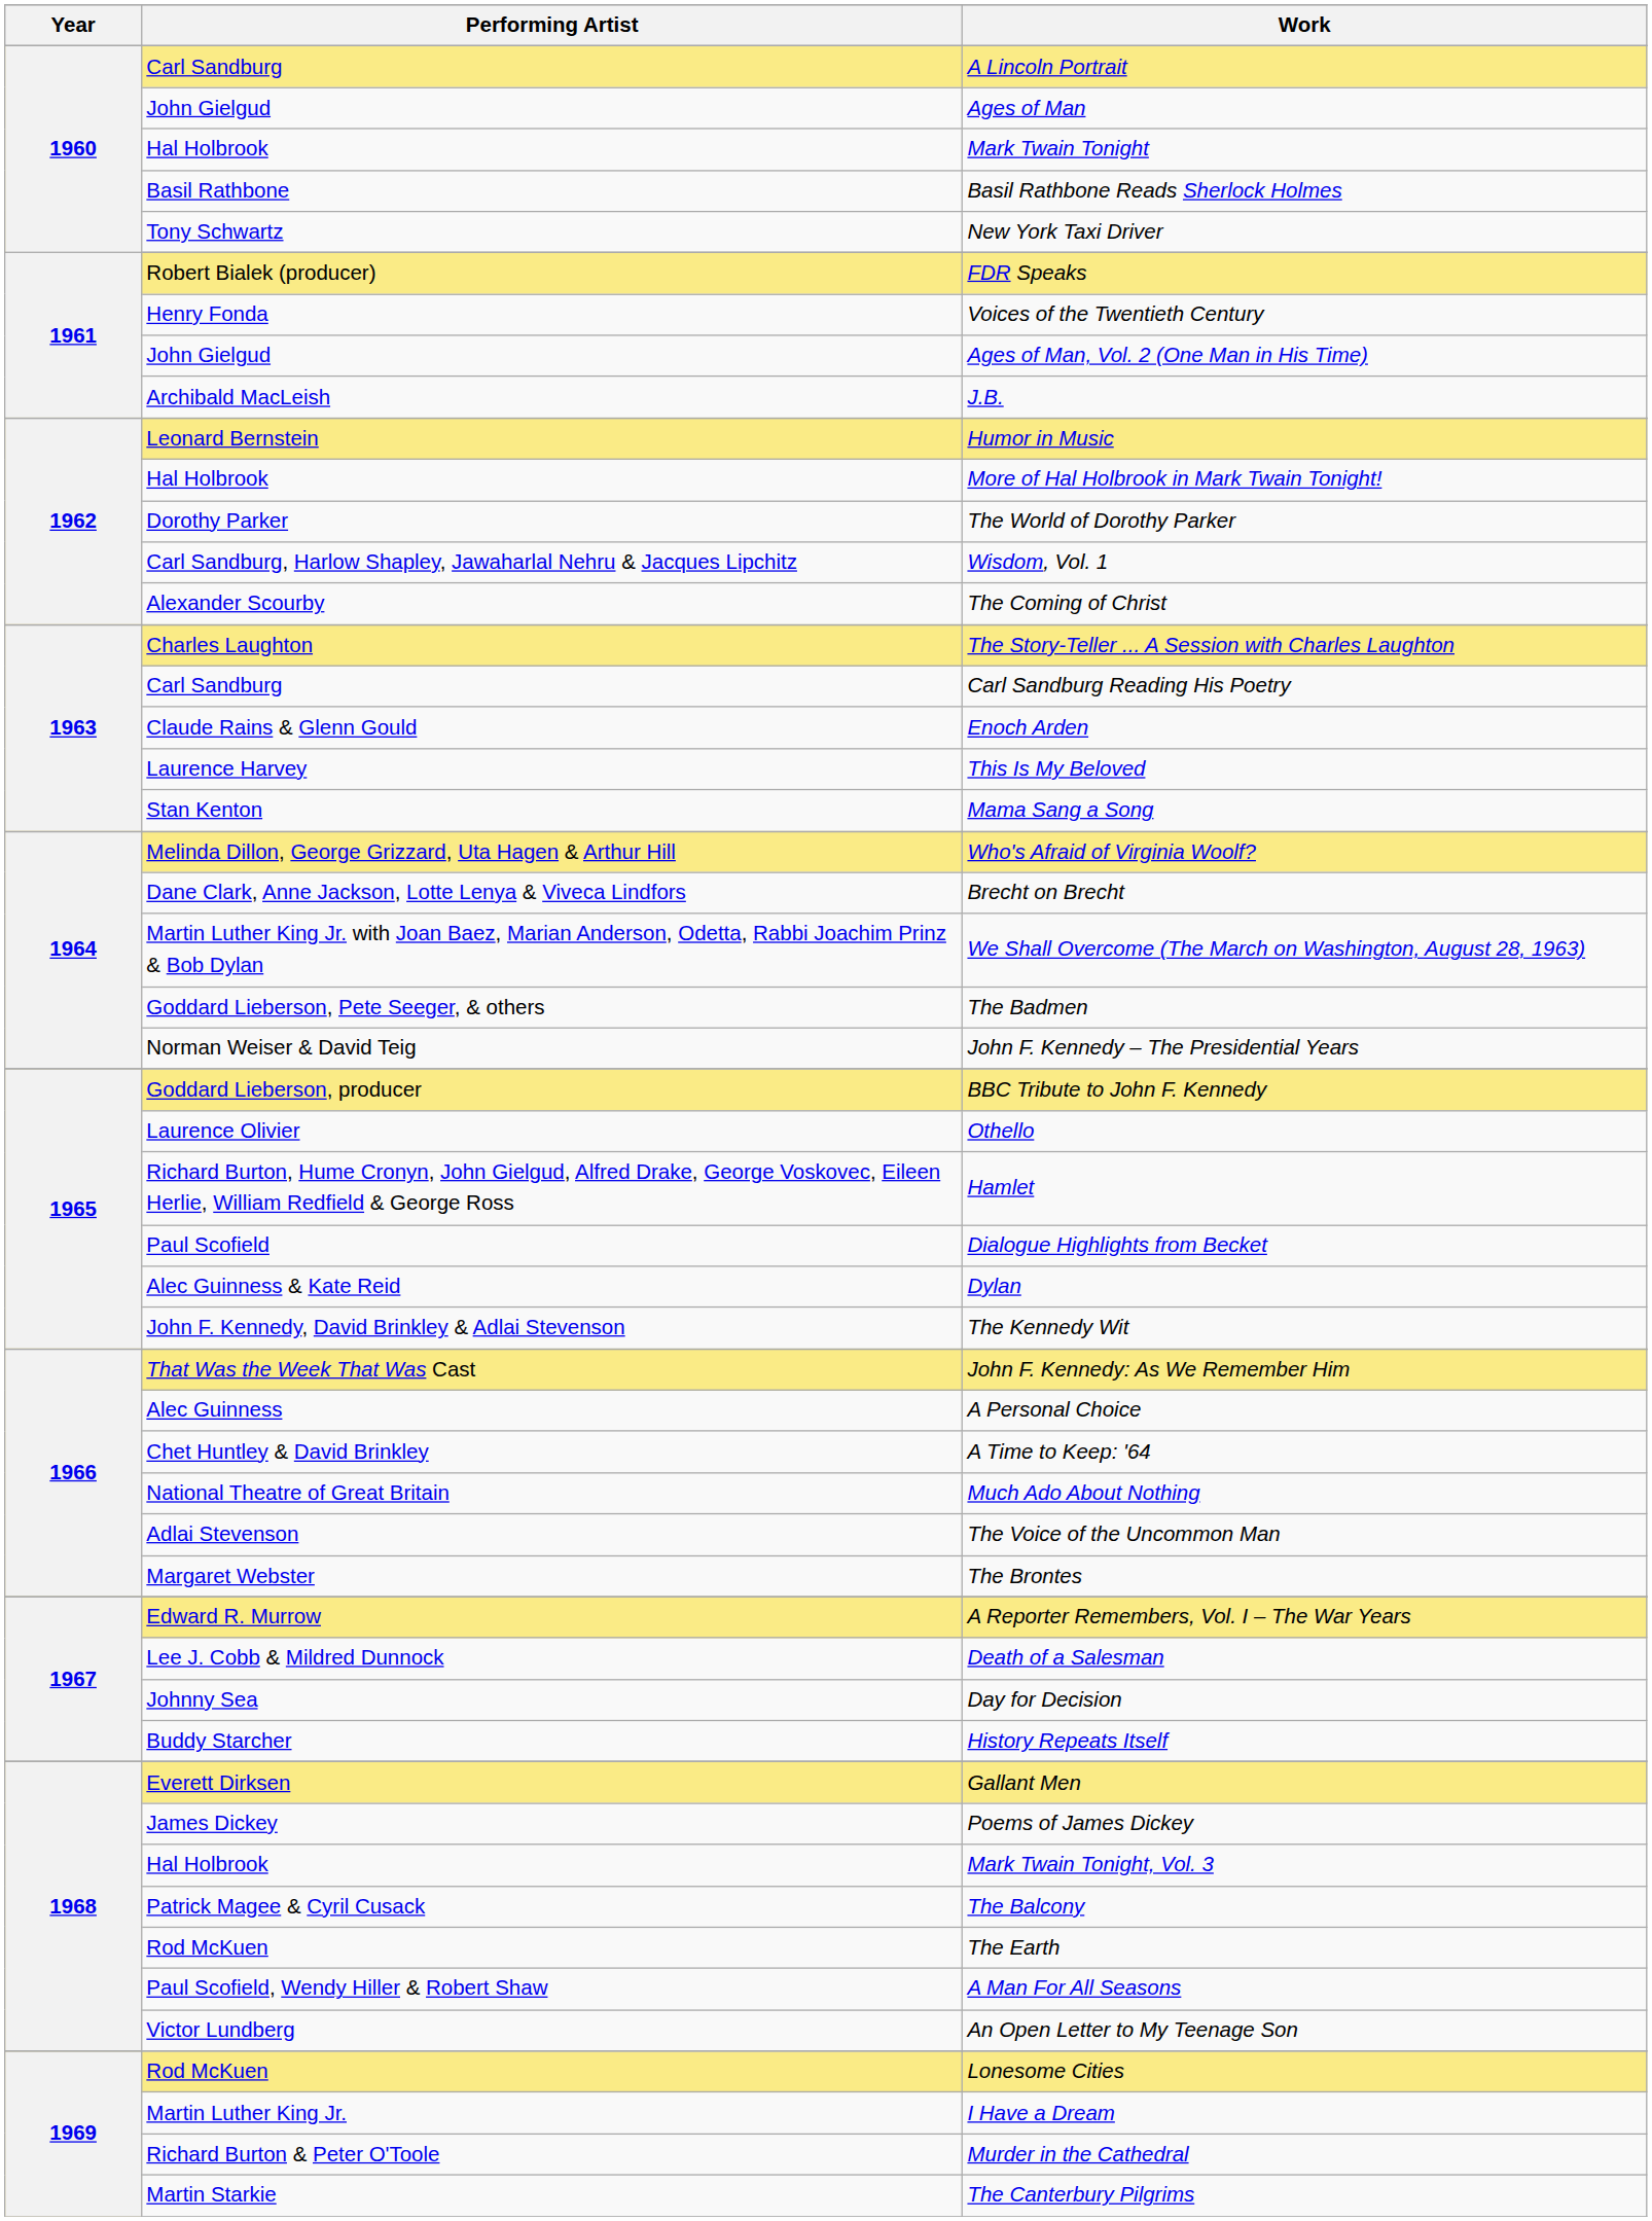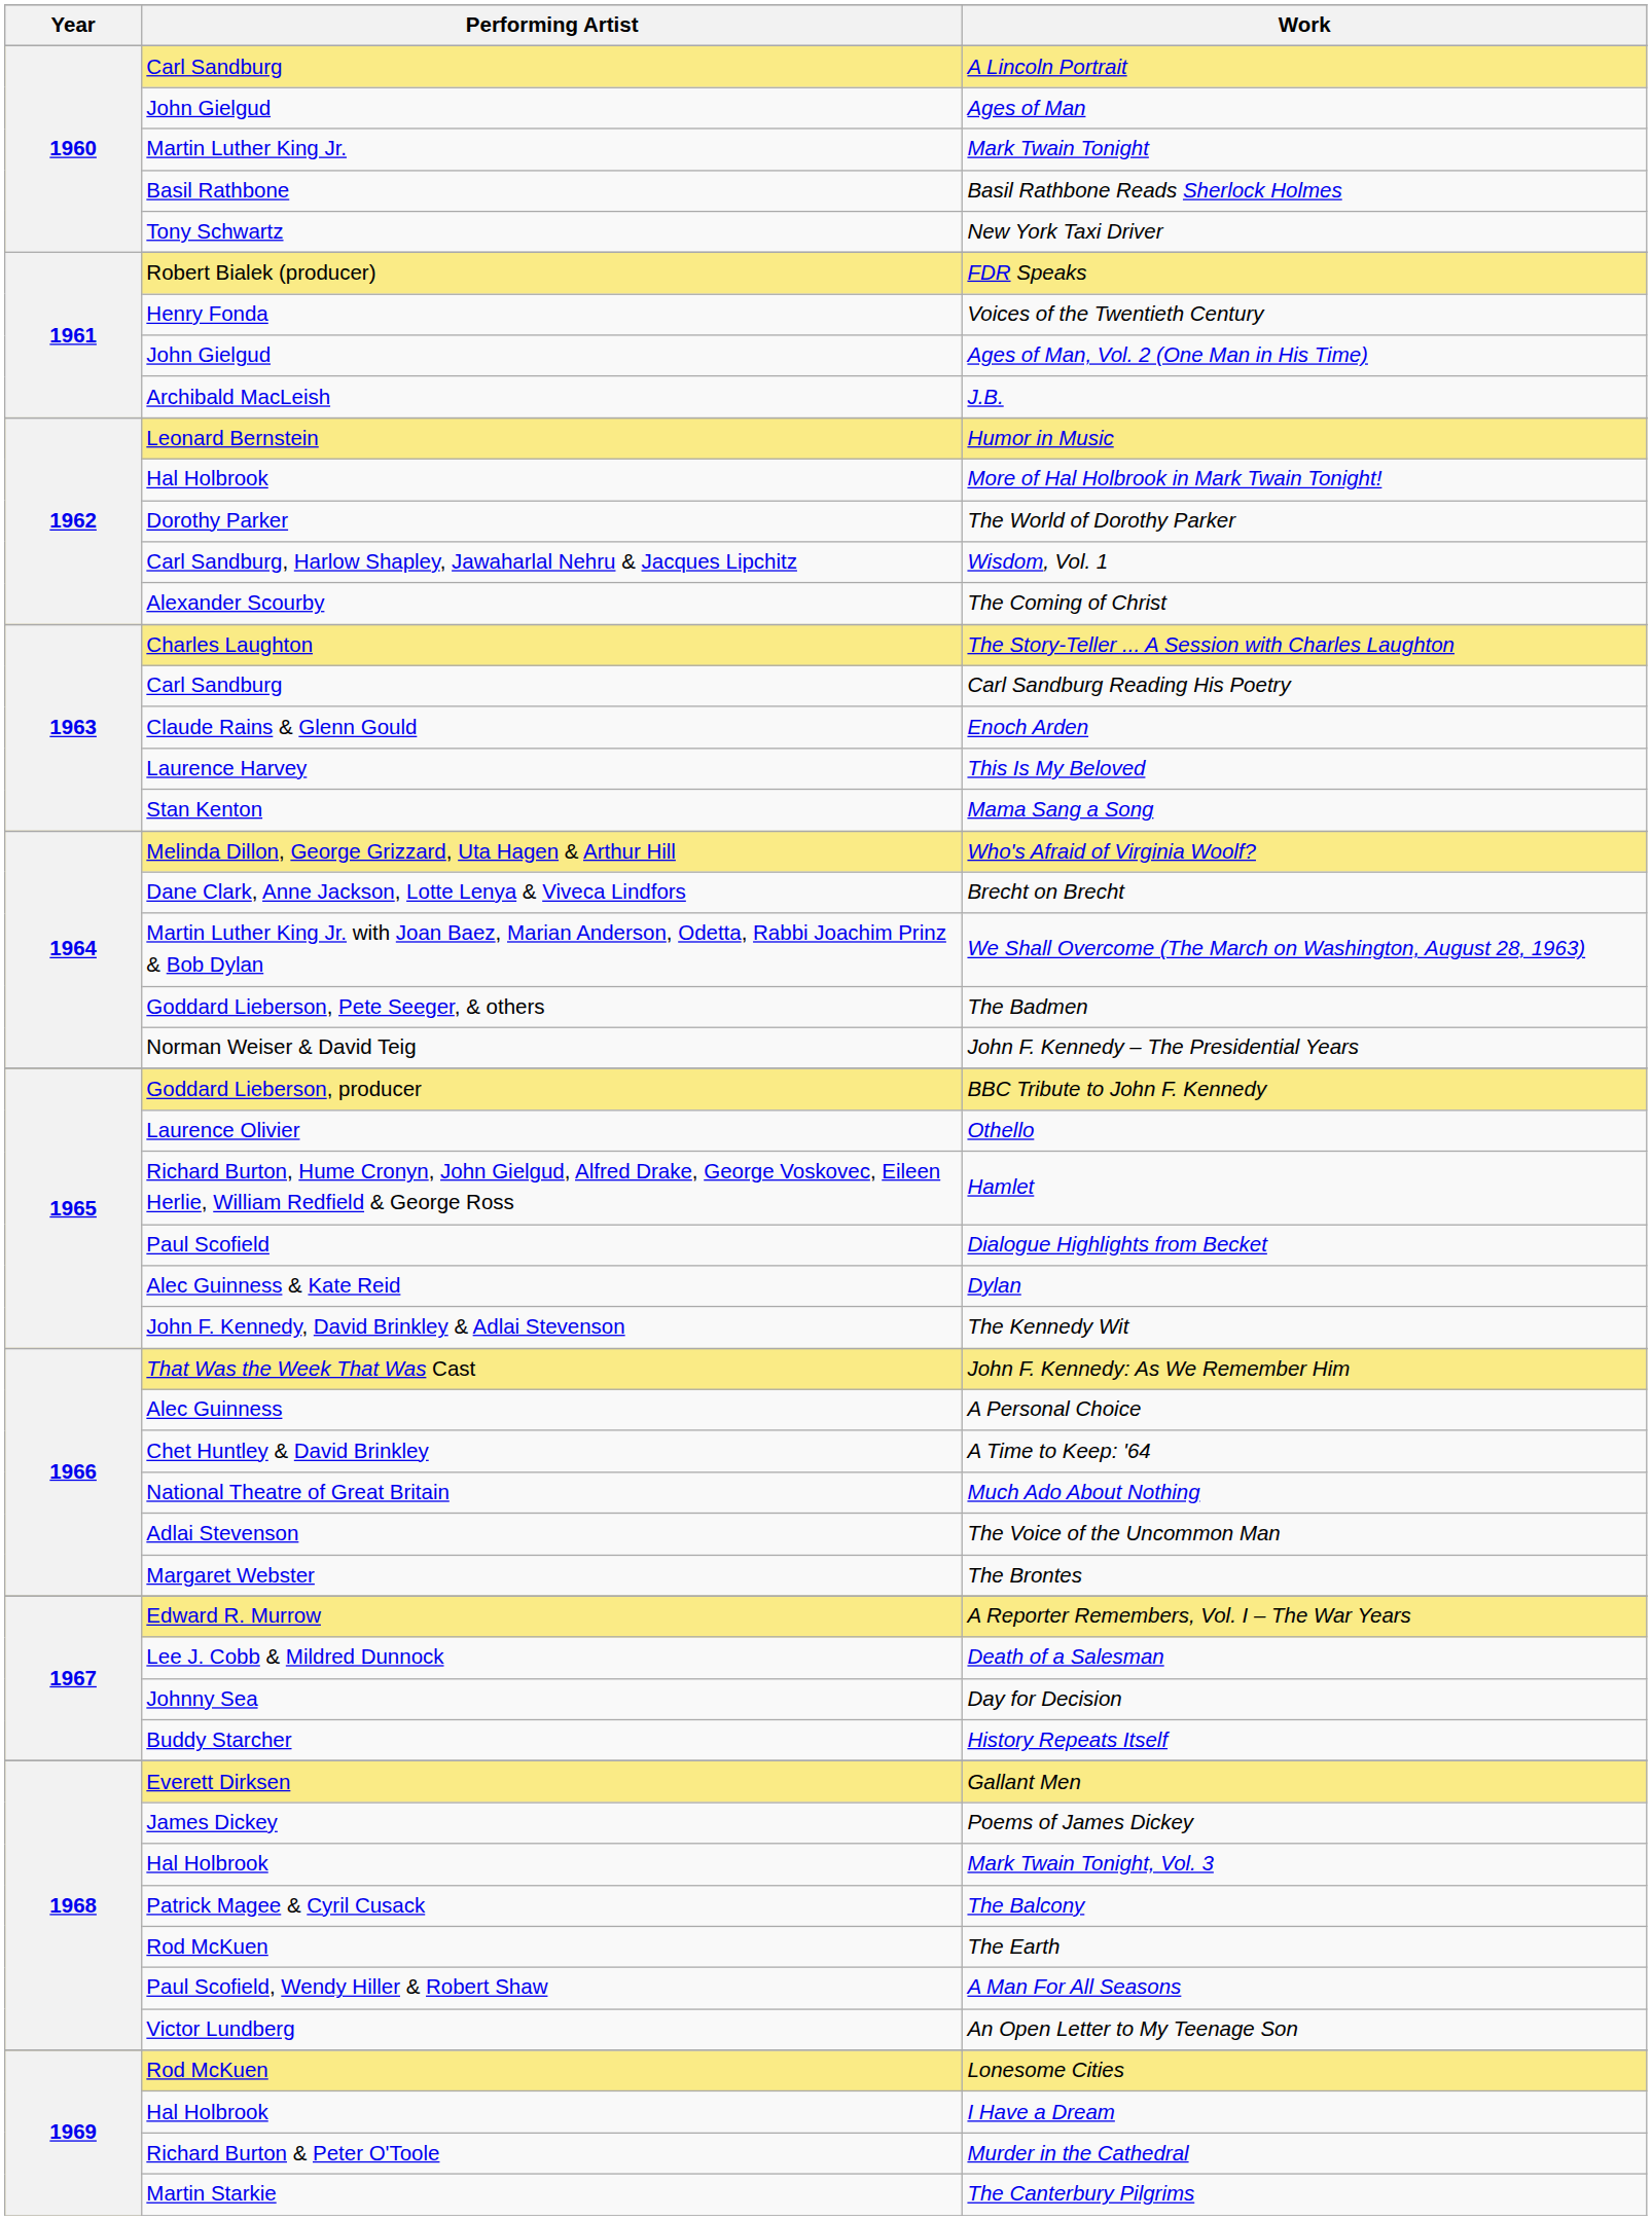 <table class="wikitable" style="font-size:1.00em; line-height:1.5em;">
 <tr bgcolor="#bebebe">
 </tr>
 <tr bgcolor="#bebebe">
 <th width="5%">Year</th>
 <th width="30%">Performing Artist</th>
 <th width="25%">Work</th>
 </tr>
 <tr>
 </tr>
 <tr style="background:#FAEB86;">
 <th rowspan=5, style="text-align:center;"><a href='#'>1960</a> <br></th>
 <td><a href='#'>Carl Sandburg</a></td>
 <td><em><a href='#'>A Lincoln Portrait</a></em></td>
 </tr>
 <tr>
 <td><a href='#'>John Gielgud</a></td>
 <td><em><a href='#'>Ages of Man</a></em></td>
 </tr>
 <tr>
-<td><a href='#'>Hal Holbrook</a></td>
+<td><a href='#'>Martin Luther King Jr.</a></td>
 <td><em><a href='#'>Mark Twain Tonight</a></em></td>
 </tr>
 <tr>
 <td><a href='#'>Basil Rathbone</a></td>
 <td><em>Basil Rathbone Reads <a href='#'>Sherlock Holmes</a></em></td>
 </tr>
 <tr>
 <td><a href='#'>Tony Schwartz</a></td>
 <td><em>New York Taxi Driver</em></td>
 </tr>
 <tr>
 <th rowspan=5, style="text-align:center;"><a href='#'>1961</a> <br></th>
 </tr>
 <tr style="background:#FAEB86;">
 <td>Robert Bialek (producer)</td>
 <td><em><a href='#'>FDR</a> Speaks</em></td>
 </tr>
 <tr>
 <td><a href='#'>Henry Fonda</a></td>
 <td><em>Voices of the Twentieth Century</em></td>
 </tr>
 <tr>
 <td><a href='#'>John Gielgud</a></td>
 <td><em><a href='#'>Ages of Man, Vol. 2 (One Man in His Time)</a></em></td>
 </tr>
 <tr>
 <td><a href='#'>Archibald MacLeish</a></td>
 <td><em><a href='#'>J.B.</a></em></td>
 </tr>
 <tr>
 </tr>
 <tr style="background:#FAEB86;">
 <th rowspan=5, style="text-align:center;"><a href='#'>1962</a> <br></th>
 <td><a href='#'>Leonard Bernstein</a></td>
 <td><em><a href='#'>Humor in Music</a></em></td>
 </tr>
 <tr>
 <td><a href='#'>Hal Holbrook</a></td>
 <td><em><a href='#'>More of Hal Holbrook in Mark Twain Tonight!</a></em></td>
 </tr>
 <tr>
 <td><a href='#'>Dorothy Parker</a></td>
 <td><em>The World of Dorothy Parker</em></td>
 </tr>
 <tr>
 <td><a href='#'>Carl Sandburg</a>, <a href='#'>Harlow Shapley</a>, <a href='#'>Jawaharlal Nehru</a> & <a href='#'>Jacques Lipchitz</a></td>
 <td><em><a href='#'>Wisdom</a>, Vol. 1</em></td>
 </tr>
 <tr>
 <td><a href='#'>Alexander Scourby</a></td>
 <td><em>The Coming of Christ</em></td>
 </tr>
 <tr>
 </tr>
 <tr style="background:#FAEB86;">
 <th rowspan=5, style="text-align:center;"><a href='#'>1963</a> <br></th>
 <td><a href='#'>Charles Laughton</a></td>
 <td><em><a href='#'>The Story-Teller ... A Session with Charles Laughton</a></em></td>
 </tr>
 <tr>
 <td><a href='#'>Carl Sandburg</a></td>
 <td><em>Carl Sandburg Reading His Poetry</em></td>
 </tr>
 <tr>
 <td><a href='#'>Claude Rains</a> & <a href='#'>Glenn Gould</a></td>
 <td><em><a href='#'>Enoch Arden</a></em></td>
 </tr>
 <tr>
 <td><a href='#'>Laurence Harvey</a></td>
 <td><em><a href='#'>This Is My Beloved</a></em></td>
 </tr>
 <tr>
 <td><a href='#'>Stan Kenton</a></td>
 <td><em><a href='#'>Mama Sang a Song</a></em></td>
 </tr>
 <tr>
 </tr>
 <tr style="background:#FAEB86;">
 <th rowspan=5, style="text-align:center;"><a href='#'>1964</a> <br></th>
 <td><a href='#'>Melinda Dillon</a>, <a href='#'>George Grizzard</a>, <a href='#'>Uta Hagen</a> & <a href='#'>Arthur Hill</a></td>
 <td><em><a href='#'>Who's Afraid of Virginia Woolf?</a></em></td>
 </tr>
 <tr>
 <td><a href='#'>Dane Clark</a>, <a href='#'>Anne Jackson</a>, <a href='#'>Lotte Lenya</a> & <a href='#'>Viveca Lindfors</a></td>
 <td><em>Brecht on Brecht</em></td>
 </tr>
 <tr>
 <td><a href='#'>Martin Luther King Jr.</a> with <a href='#'>Joan Baez</a>, <a href='#'>Marian Anderson</a>, <a href='#'>Odetta</a>, <a href='#'>Rabbi Joachim Prinz</a> & <a href='#'>Bob Dylan</a></td>
 <td><em><a href='#'>We Shall Overcome (The March on Washington, August 28, 1963)</a></em></td>
 </tr>
 <tr>
 <td><a href='#'>Goddard Lieberson</a>, <a href='#'>Pete Seeger</a>, & others</td>
 <td><em>The Badmen</em></td>
 </tr>
 <tr>
 <td>Norman Weiser & David Teig</td>
 <td><em>John F. Kennedy – The Presidential Years</em></td>
 </tr>
 <tr>
 </tr>
 <tr style="background:#FAEB86;">
 <th rowspan=6, style="text-align:center;"><a href='#'>1965</a> <br></th>
 <td><a href='#'>Goddard Lieberson</a>, producer</td>
 <td><em>BBC Tribute to John F. Kennedy</em></td>
 </tr>
 <tr>
 <td><a href='#'>Laurence Olivier</a></td>
 <td><em><a href='#'>Othello</a></em></td>
 </tr>
 <tr>
 <td><a href='#'>Richard Burton</a>, <a href='#'>Hume Cronyn</a>, <a href='#'>John Gielgud</a>, <a href='#'>Alfred Drake</a>, <a href='#'>George Voskovec</a>, <a href='#'>Eileen Herlie</a>, <a href='#'>William Redfield</a> & George Ross</td>
 <td><em><a href='#'>Hamlet</a></em></td>
 </tr>
 <tr>
 <td><a href='#'>Paul Scofield</a></td>
 <td><em><a href='#'>Dialogue Highlights from Becket</a></em></td>
 </tr>
 <tr>
 <td><a href='#'>Alec Guinness</a> & <a href='#'>Kate Reid</a></td>
 <td><em><a href='#'>Dylan</a></em></td>
 </tr>
 <tr>
 <td><a href='#'>John F. Kennedy</a>, <a href='#'>David Brinkley</a> & <a href='#'>Adlai Stevenson</a></td>
 <td><em>The Kennedy Wit</em></td>
 </tr>
 <tr>
 </tr>
 <tr style="background:#FAEB86;">
 <th rowspan=6, style="text-align:center;"><a href='#'>1966</a> <br></th>
 <td><em><a href='#'>That Was the Week That Was</a></em> Cast</td>
 <td><em>John F. Kennedy: As We Remember Him</em></td>
 </tr>
 <tr>
 <td><a href='#'>Alec Guinness</a></td>
 <td><em>A Personal Choice</em></td>
 </tr>
 <tr>
 <td><a href='#'>Chet Huntley</a> & <a href='#'>David Brinkley</a></td>
 <td><em>A Time to Keep: '64</em></td>
 </tr>
 <tr>
 <td><a href='#'>National Theatre of Great Britain</a></td>
 <td><em><a href='#'>Much Ado About Nothing</a></em></td>
 </tr>
 <tr>
 <td><a href='#'>Adlai Stevenson</a></td>
 <td><em>The Voice of the Uncommon Man</em></td>
 </tr>
 <tr>
 <td><a href='#'>Margaret Webster</a></td>
 <td><em>The Brontes</em></td>
 </tr>
 <tr>
 </tr>
 <tr style="background:#FAEB86;">
 <th rowspan=4, style="text-align:center;"><a href='#'>1967</a> <br></th>
 <td><a href='#'>Edward R. Murrow</a></td>
 <td><em>A Reporter Remembers, Vol. I – The War Years</em></td>
 </tr>
 <tr>
 <td><a href='#'>Lee J. Cobb</a> & <a href='#'>Mildred Dunnock</a></td>
 <td><em><a href='#'>Death of a Salesman</a></em></td>
 </tr>
 <tr>
 <td><a href='#'>Johnny Sea</a></td>
 <td><em>Day for Decision</em></td>
 </tr>
 <tr>
 <td><a href='#'>Buddy Starcher</a></td>
 <td><em><a href='#'>History Repeats Itself</a></em></td>
 </tr>
 <tr>
 </tr>
 <tr style="background:#FAEB86;">
 <th rowspan=7, style="text-align:center;"><a href='#'>1968</a> <br></th>
 <td><a href='#'>Everett Dirksen</a></td>
 <td><em>Gallant Men</em></td>
 </tr>
 <tr>
 <td><a href='#'>James Dickey</a></td>
 <td><em>Poems of James Dickey</em></td>
 </tr>
 <tr>
 <td><a href='#'>Hal Holbrook</a></td>
 <td><em><a href='#'>Mark Twain Tonight, Vol. 3</a></em></td>
 </tr>
 <tr>
 <td><a href='#'>Patrick Magee</a> & <a href='#'>Cyril Cusack</a></td>
 <td><em><a href='#'>The Balcony</a></em></td>
 </tr>
 <tr>
 <td><a href='#'>Rod McKuen</a></td>
 <td><em>The Earth</em></td>
 </tr>
 <tr>
 <td><a href='#'>Paul Scofield</a>, <a href='#'>Wendy Hiller</a> & <a href='#'>Robert Shaw</a></td>
 <td><em><a href='#'>A Man For All Seasons</a></em></td>
 </tr>
 <tr>
 <td><a href='#'>Victor Lundberg</a></td>
 <td><em>An Open Letter to My Teenage Son</em></td>
 </tr>
 <tr>
 </tr>
 <tr style="background:#FAEB86;">
 <th rowspan=6, style="text-align:center;"><a href='#'>1969</a> <br></th>
 <td><a href='#'>Rod McKuen</a></td>
 <td><em>Lonesome Cities</em></td>
 </tr>
 <tr>
-<td><a href='#'>Martin Luther King Jr.</a></td>
+<td><a href='#'>Hal Holbrook</a></td>
 <td><em><a href='#'>I Have a Dream</a></em></td>
 </tr>
 <tr>
 <td><a href='#'>Richard Burton</a> & <a href='#'>Peter O'Toole</a></td>
 <td><em><a href='#'>Murder in the Cathedral</a></em></td>
 </tr>
 <tr>
 <td><a href='#'>Martin Starkie</a></td>
 <td><em><a href='#'>The Canterbury Pilgrims</a></em></td>
 </tr>
 <tr>
 </tr>
 </table>
